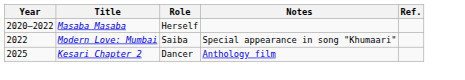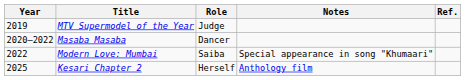 <table class="wikitable" text-align:center;">
 <tr>
 <th>Year</th>
 <th>Title</th>
 <th>Role</th>
 <th>Notes</th>
 <th>Ref.</th>
 </tr>
 <tr>
+<td>2019</td>
+<td><em><a href='#'>MTV Supermodel of the Year</a></em></td>
+<td>Judge</td>
+<td></td>
+<td></td>
+</tr>
+<tr>
 <td>2020–2022</td>
 <td><em><a href='#'>Masaba Masaba</a></em></td>
-<td>Herself</td>
+<td>Dancer</td>
 <td></td>
 <td></td>
 </tr>
 <tr>
 <td>2022</td>
 <td><em><a href='#'>Modern Love: Mumbai</a></em></td>
 <td>Saiba</td>
 <td>Special appearance in song "Khumaari"</td>
 <td></td>
 </tr>
 <tr>
 <td>2025</td>
 <td><em><a href='#'>Kesari Chapter 2</a></em></td>
-<td>Dancer</td>
+<td>Herself</td>
 <td><a href='#'>Anthology film</a></td>
 <td></td>
 </tr>
 </table>
